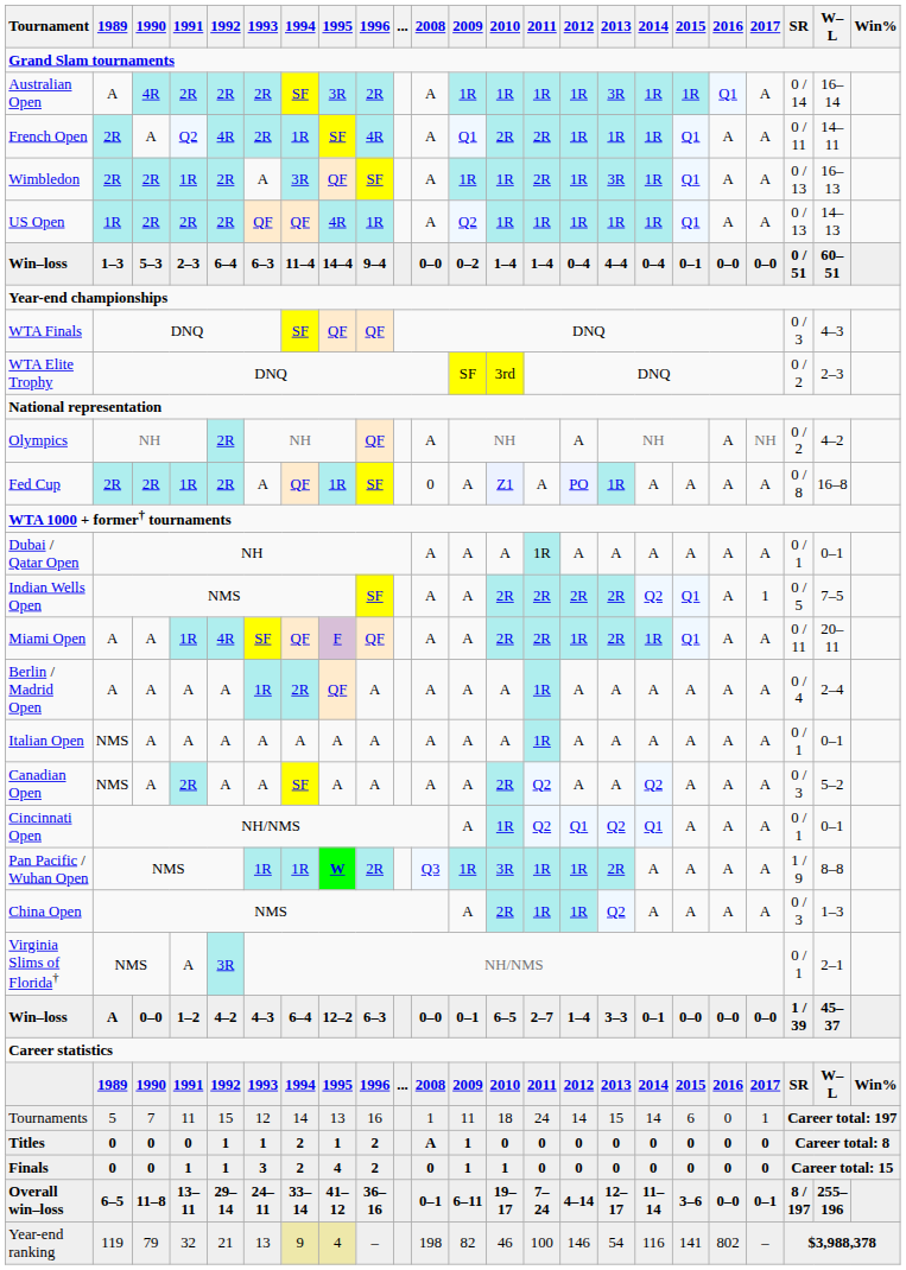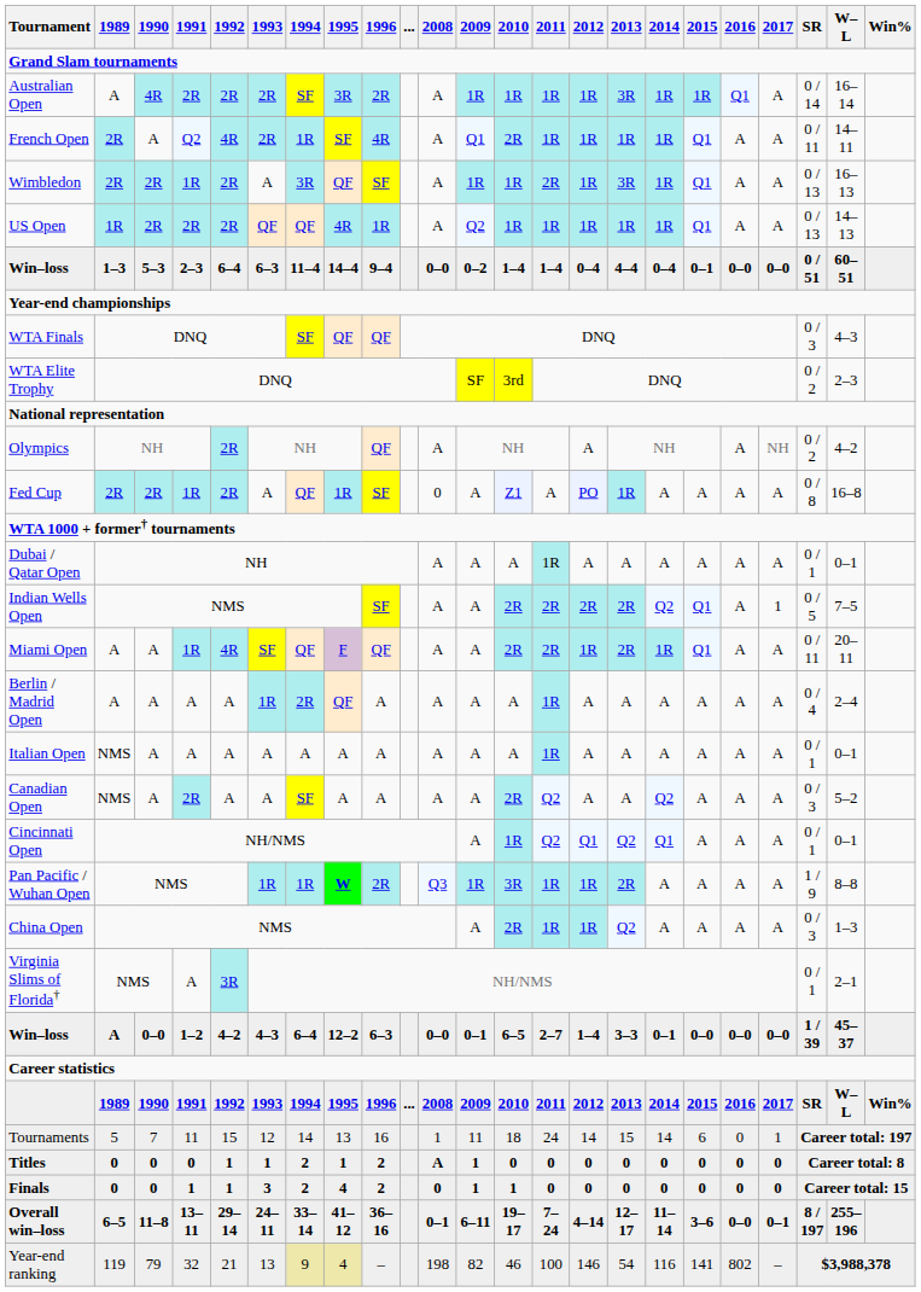 <table class="wikitable nowrap" style="text-align:center; font-size:96%">
 <tr>
 <th>Tournament</th>
 <th><a href='#'>1989</a></th>
 <th><a href='#'>1990</a></th>
 <th><a href='#'>1991</a></th>
 <th><a href='#'>1992</a></th>
 <th><a href='#'>1993</a></th>
 <th><a href='#'>1994</a></th>
 <th><a href='#'>1995</a></th>
 <th><a href='#'>1996</a></th>
 <th>...</th>
 <th><a href='#'>2008</a></th>
 <th><a href='#'>2009</a></th>
 <th><a href='#'>2010</a></th>
 <th><a href='#'>2011</a></th>
 <th><a href='#'>2012</a></th>
 <th><a href='#'>2013</a></th>
 <th><a href='#'>2014</a></th>
 <th><a href='#'>2015</a></th>
 <th><a href='#'>2016</a></th>
 <th><a href='#'>2017</a></th>
 <th>SR</th>
 <th>W–L</th>
 <th>Win%</th>
 </tr>
 <tr>
 <td colspan="23" align="left"><strong><a href='#'>Grand Slam tournaments</a></strong></td>
 </tr>
 <tr>
 <td align=left><a href='#'>Australian Open</a></td>
 <td>A</td>
 <td bgcolor=#afeeee><a href='#'>4R</a></td>
 <td bgcolor=#afeeee><a href='#'>2R</a></td>
 <td bgcolor=#afeeee><a href='#'>2R</a></td>
 <td bgcolor=#afeeee><a href='#'>2R</a></td>
 <td bgcolor=yellow><a href='#'>SF</a></td>
 <td bgcolor=#afeeee><a href='#'>3R</a></td>
 <td bgcolor=#afeeee><a href='#'>2R</a></td>
 <td></td>
 <td>A</td>
 <td bgcolor=#afeeee><a href='#'>1R</a></td>
 <td bgcolor=#afeeee><a href='#'>1R</a></td>
 <td bgcolor=#afeeee><a href='#'>1R</a></td>
 <td bgcolor=#afeeee><a href='#'>1R</a></td>
 <td bgcolor=#afeeee><a href='#'>3R</a></td>
 <td bgcolor=#afeeee><a href='#'>1R</a></td>
 <td bgcolor=#afeeee><a href='#'>1R</a></td>
 <td bgcolor=f0f8ff><a href='#'>Q1</a></td>
 <td>A</td>
 <td>0 / 14</td>
 <td>16–14</td>
 <td></td>
 </tr>
 <tr>
 <td align=left><a href='#'>French Open</a></td>
 <td bgcolor=#afeeee><a href='#'>2R</a></td>
 <td>A</td>
 <td bgcolor=f0f8ff><a href='#'>Q2</a></td>
 <td bgcolor=#afeeee><a href='#'>4R</a></td>
 <td bgcolor=#afeeee><a href='#'>2R</a></td>
 <td bgcolor=#afeeee><a href='#'>1R</a></td>
 <td bgcolor=yellow><a href='#'>SF</a></td>
 <td bgcolor=#afeeee><a href='#'>4R</a></td>
 <td></td>
 <td>A</td>
 <td bgcolor=f0f8ff><a href='#'>Q1</a></td>
 <td bgcolor=#afeeee><a href='#'>2R</a></td>
-<td bgcolor=#afeeee><a href='#'>2R</a></td>
+<td bgcolor=#afeeee><a href='#'>1R</a></td>
 <td bgcolor=#afeeee><a href='#'>1R</a></td>
 <td bgcolor=#afeeee><a href='#'>1R</a></td>
 <td bgcolor=#afeeee><a href='#'>1R</a></td>
 <td bgcolor=f0f8ff><a href='#'>Q1</a></td>
 <td>A</td>
 <td>A</td>
 <td>0 / 11</td>
 <td>14–11</td>
 <td></td>
 </tr>
 <tr>
 <td align=left><a href='#'>Wimbledon</a></td>
 <td bgcolor=#afeeee><a href='#'>2R</a></td>
 <td bgcolor=#afeeee><a href='#'>2R</a></td>
 <td bgcolor=#afeeee><a href='#'>1R</a></td>
 <td bgcolor=#afeeee><a href='#'>2R</a></td>
 <td>A</td>
 <td bgcolor=#afeeee><a href='#'>3R</a></td>
 <td bgcolor=#ffebcd><a href='#'>QF</a></td>
 <td bgcolor=yellow><a href='#'>SF</a></td>
 <td></td>
 <td>A</td>
 <td bgcolor=#afeeee><a href='#'>1R</a></td>
 <td bgcolor=#afeeee><a href='#'>1R</a></td>
 <td bgcolor=#afeeee><a href='#'>2R</a></td>
 <td bgcolor=#afeeee><a href='#'>1R</a></td>
 <td bgcolor=#afeeee><a href='#'>3R</a></td>
 <td bgcolor=#afeeee><a href='#'>1R</a></td>
 <td bgcolor=f0f8ff><a href='#'>Q1</a></td>
 <td>A</td>
 <td>A</td>
 <td>0 / 13</td>
 <td>16–13</td>
 <td></td>
 </tr>
 <tr>
 <td align=left><a href='#'>US Open</a></td>
 <td bgcolor=#afeeee><a href='#'>1R</a></td>
 <td bgcolor=#afeeee><a href='#'>2R</a></td>
 <td bgcolor=#afeeee><a href='#'>2R</a></td>
 <td bgcolor=#afeeee><a href='#'>2R</a></td>
 <td bgcolor=#ffebcd><a href='#'>QF</a></td>
 <td bgcolor=#ffebcd><a href='#'>QF</a></td>
 <td bgcolor=#afeeee><a href='#'>4R</a></td>
 <td bgcolor=#afeeee><a href='#'>1R</a></td>
 <td></td>
 <td>A</td>
 <td bgcolor=f0f8ff><a href='#'>Q2</a></td>
 <td bgcolor=#afeeee><a href='#'>1R</a></td>
 <td bgcolor=#afeeee><a href='#'>1R</a></td>
 <td bgcolor=#afeeee><a href='#'>1R</a></td>
 <td bgcolor=#afeeee><a href='#'>1R</a></td>
 <td bgcolor=#afeeee><a href='#'>1R</a></td>
 <td bgcolor=f0f8ff><a href='#'>Q1</a></td>
 <td>A</td>
 <td>A</td>
 <td>0 / 13</td>
 <td>14–13</td>
 <td></td>
 </tr>
 <tr style=background:#efefef;font-weight:bold>
 <td style="text-align:left">Win–loss</td>
 <td>1–3</td>
 <td>5–3</td>
 <td>2–3</td>
 <td>6–4</td>
 <td>6–3</td>
 <td>11–4</td>
 <td>14–4</td>
 <td>9–4</td>
 <td></td>
 <td>0–0</td>
 <td>0–2</td>
 <td>1–4</td>
 <td>1–4</td>
 <td>0–4</td>
 <td>4–4</td>
 <td>0–4</td>
 <td>0–1</td>
 <td>0–0</td>
 <td>0–0</td>
 <td>0 / 51</td>
 <td>60–51</td>
 <td></td>
 </tr>
 <tr>
 <td colspan="23" align="left"><strong>Year-end championships</strong></td>
 </tr>
 <tr>
 <td align=left><a href='#'>WTA Finals</a></td>
 <td colspan="5">DNQ</td>
 <td bgcolor=yellow><a href='#'>SF</a></td>
 <td bgcolor=#ffebcd><a href='#'>QF</a></td>
 <td bgcolor=#ffebcd><a href='#'>QF</a></td>
 <td colspan=11>DNQ</td>
 <td>0 / 3</td>
 <td>4–3</td>
 <td></td>
 </tr>
 <tr>
 <td align=left><a href='#'>WTA Elite Trophy</a></td>
 <td colspan="10">DNQ</td>
 <td bgcolor=yellow>SF</td>
 <td bgcolor=yellow>3rd</td>
 <td colspan="7">DNQ</td>
 <td>0 / 2</td>
 <td>2–3</td>
 <td></td>
 </tr>
 <tr>
 <td colspan="23" align="left"><strong>National representation</strong></td>
 </tr>
 <tr>
 <td align=left><a href='#'>Olympics</a></td>
 <td colspan=3 style="color:#767676">NH</td>
 <td bgcolor=#afeeee><a href='#'>2R</a></td>
 <td colspan=3 style="color:#767676">NH</td>
 <td bgcolor=#ffebcd><a href='#'>QF</a></td>
 <td style="color:#767676"></td>
 <td>A</td>
 <td colspan=3 style=color:#767676>NH</td>
 <td>A</td>
 <td colspan=3 style=color:#767676>NH</td>
 <td>A</td>
 <td style="color:#767676">NH</td>
 <td>0 / 2</td>
 <td>4–2</td>
 <td></td>
 </tr>
 <tr>
 <td align=left><a href='#'>Fed Cup</a></td>
 <td bgcolor=afeeee><a href='#'>2R</a></td>
 <td bgcolor=afeeee><a href='#'>2R</a></td>
 <td bgcolor=afeeee><a href='#'>1R</a></td>
 <td bgcolor=afeeee><a href='#'>2R</a></td>
 <td>A</td>
 <td bgcolor=ffebcd><a href='#'>QF</a></td>
 <td bgcolor=afeeee><a href='#'>1R</a></td>
 <td bgcolor=yellow><a href='#'>SF</a></td>
 <td></td>
 <td>0</td>
 <td>A</td>
 <td bgcolor=ecf2ff><a href='#'>Z1</a></td>
 <td>A</td>
 <td bgcolor=ecf2ff><a href='#'>PO</a></td>
 <td bgcolor=afeeee><a href='#'>1R</a></td>
 <td>A</td>
 <td>A</td>
 <td>A</td>
 <td>A</td>
 <td>0 / 8</td>
 <td>16–8</td>
 <td></td>
 </tr>
 <tr>
 <td colspan="23" align="left"><strong><a href='#'>WTA 1000</a> + former<sup>†</sup> tournaments</strong></td>
 </tr>
 <tr>
 <td align=left><a href='#'>Dubai</a> / <a href='#'>Qatar Open</a></td>
 <td colspan="9">NH</td>
 <td>A</td>
 <td>A</td>
 <td>A</td>
 <td bgcolor=afeeee>1R</td>
 <td>A</td>
 <td>A</td>
 <td>A</td>
 <td>A</td>
 <td>A</td>
 <td>A</td>
 <td>0 / 1</td>
 <td>0–1</td>
 <td></td>
 </tr>
 <tr>
 <td align=left><a href='#'>Indian Wells Open</a></td>
 <td colspan="7">NMS</td>
 <td bgcolor=yellow><a href='#'>SF</a></td>
 <td></td>
 <td>A</td>
 <td>A</td>
 <td bgcolor=#afeeee><a href='#'>2R</a></td>
 <td bgcolor=#afeeee><a href='#'>2R</a></td>
 <td bgcolor=#afeeee><a href='#'>2R</a></td>
 <td bgcolor=#afeeee><a href='#'>2R</a></td>
 <td bgcolor=f0f8ff><a href='#'>Q2</a></td>
 <td bgcolor=f0f8ff><a href='#'>Q1</a></td>
 <td>A</td>
 <td>1</td>
 <td>0 / 5</td>
 <td>7–5</td>
 <td></td>
 </tr>
 <tr>
 <td align=left><a href='#'>Miami Open</a></td>
 <td>A</td>
 <td>A</td>
 <td bgcolor=#afeeee><a href='#'>1R</a></td>
 <td bgcolor=#afeeee><a href='#'>4R</a></td>
 <td bgcolor=yellow><a href='#'>SF</a></td>
 <td bgcolor=#ffebcd><a href='#'>QF</a></td>
 <td bgcolor=thistle><a href='#'>F</a></td>
 <td bgcolor=#ffebcd><a href='#'>QF</a></td>
 <td></td>
 <td>A</td>
 <td>A</td>
 <td bgcolor=#afeeee><a href='#'>2R</a></td>
 <td bgcolor=#afeeee><a href='#'>2R</a></td>
 <td bgcolor=#afeeee><a href='#'>1R</a></td>
 <td bgcolor=#afeeee><a href='#'>2R</a></td>
 <td bgcolor=#afeeee><a href='#'>1R</a></td>
 <td bgcolor=f0f8ff><a href='#'>Q1</a></td>
 <td>A</td>
 <td>A</td>
 <td>0 / 11</td>
 <td>20–11</td>
 <td></td>
 </tr>
 <tr>
 <td align=left><a href='#'>Berlin</a> / <a href='#'>Madrid Open</a></td>
 <td>A</td>
 <td>A</td>
 <td>A</td>
 <td>A</td>
 <td bgcolor=afeeee><a href='#'>1R</a></td>
 <td bgcolor=afeeee><a href='#'>2R</a></td>
 <td bgcolor=ffebcd><a href='#'>QF</a></td>
 <td>A</td>
 <td></td>
 <td>A</td>
 <td>A</td>
 <td>A</td>
 <td bgcolor=#afeeee><a href='#'>1R</a></td>
 <td>A</td>
 <td>A</td>
 <td>A</td>
 <td>A</td>
 <td>A</td>
 <td>A</td>
 <td>0 / 4</td>
 <td>2–4</td>
 <td></td>
 </tr>
 <tr>
 <td align=left><a href='#'>Italian Open</a></td>
 <td>NMS</td>
 <td>A</td>
 <td>A</td>
 <td>A</td>
 <td>A</td>
 <td>A</td>
 <td>A</td>
 <td>A</td>
 <td></td>
 <td>A</td>
 <td>A</td>
 <td>A</td>
 <td bgcolor=afeeee><a href='#'>1R</a></td>
 <td>A</td>
 <td>A</td>
 <td>A</td>
 <td>A</td>
 <td>A</td>
 <td>A</td>
 <td>0 / 1</td>
 <td>0–1</td>
 <td></td>
 </tr>
 <tr>
 <td align=left><a href='#'>Canadian Open</a></td>
 <td>NMS</td>
 <td>A</td>
 <td bgcolor=afeeee><a href='#'>2R</a></td>
 <td>A</td>
 <td>A</td>
 <td bgcolor=yellow><a href='#'>SF</a></td>
 <td>A</td>
 <td>A</td>
 <td></td>
 <td>A</td>
 <td>A</td>
 <td bgcolor=afeeee><a href='#'>2R</a></td>
 <td bgcolor=f0f8ff><a href='#'>Q2</a></td>
 <td>A</td>
 <td>A</td>
 <td bgcolor=f0f8ff><a href='#'>Q2</a></td>
 <td>A</td>
 <td>A</td>
 <td>A</td>
 <td>0 / 3</td>
 <td>5–2</td>
 <td></td>
 </tr>
 <tr>
 <td align=left><a href='#'>Cincinnati Open</a></td>
 <td colspan="10">NH/NMS</td>
 <td>A</td>
 <td bgcolor=afeeee><a href='#'>1R</a></td>
 <td bgcolor=f0f8ff><a href='#'>Q2</a></td>
 <td bgcolor=f0f8ff><a href='#'>Q1</a></td>
 <td bgcolor=f0f8ff><a href='#'>Q2</a></td>
 <td bgcolor=f0f8ff><a href='#'>Q1</a></td>
 <td>A</td>
 <td>A</td>
 <td>A</td>
 <td>0 / 1</td>
 <td>0–1</td>
 <td></td>
 </tr>
 <tr>
 <td align="left"><a href='#'>Pan Pacific</a> / <a href='#'>Wuhan Open</a></td>
 <td colspan="4">NMS</td>
 <td bgcolor="afeeee"><a href='#'>1R</a></td>
 <td bgcolor="afeeee"><a href='#'>1R</a></td>
 <td bgcolor="lime"><a href='#'><strong>W</strong></a></td>
 <td bgcolor="afeeee"><a href='#'>2R</a></td>
 <td></td>
 <td bgcolor=f0f8ff><a href='#'>Q3</a></td>
 <td bgcolor="afeeee"><a href='#'>1R</a></td>
 <td bgcolor="afeeee"><a href='#'>3R</a></td>
 <td bgcolor="afeeee"><a href='#'>1R</a></td>
 <td bgcolor="afeeee"><a href='#'>1R</a></td>
 <td bgcolor="afeeee"><a href='#'>2R</a></td>
 <td>A</td>
 <td>A</td>
 <td>A</td>
 <td>A</td>
 <td>1 / 9</td>
 <td>8–8</td>
 <td></td>
 </tr>
 <tr>
 <td align="left"><a href='#'>China Open</a></td>
 <td colspan="10">NMS</td>
 <td>A</td>
 <td bgcolor="#afeeee"><a href='#'>2R</a></td>
 <td bgcolor="#afeeee"><a href='#'>1R</a></td>
 <td bgcolor="#afeeee"><a href='#'>1R</a></td>
 <td bgcolor=f0f8ff><a href='#'>Q2</a></td>
 <td>A</td>
 <td>A</td>
 <td>A</td>
 <td>A</td>
 <td>0 / 3</td>
 <td>1–3</td>
 <td></td>
 </tr>
 <tr>
 <td align="left"><a href='#'>Virginia Slims of Florida</a><sup>†</sup></td>
 <td colspan="2">NMS</td>
 <td>A</td>
 <td bgcolor="afeeee"><a href='#'>3R</a></td>
 <td colspan="15" style="color:#767676">NH/NMS</td>
 <td>0 / 1</td>
 <td>2–1</td>
 <td></td>
 </tr>
 <tr style="background:#efefef;font-weight:bold">
 <td align=left>Win–loss</td>
 <td>A</td>
 <td>0–0</td>
 <td>1–2</td>
 <td>4–2</td>
 <td>4–3</td>
 <td>6–4</td>
 <td>12–2</td>
 <td>6–3</td>
 <td></td>
 <td>0–0</td>
 <td>0–1</td>
 <td>6–5</td>
 <td>2–7</td>
 <td>1–4</td>
 <td>3–3</td>
 <td>0–1</td>
 <td>0–0</td>
 <td>0–0</td>
 <td>0–0</td>
 <td>1 / 39</td>
 <td>45–37</td>
 <td></td>
 </tr>
 <tr>
 <td colspan="23" align="left"><strong>Career statistics</strong></td>
 </tr>
 <tr style="background:#efefef;font-weight:bold">
 <td></td>
 <td><a href='#'>1989</a></td>
 <td><a href='#'>1990</a></td>
 <td><a href='#'>1991</a></td>
 <td><a href='#'>1992</a></td>
 <td><a href='#'>1993</a></td>
 <td><a href='#'>1994</a></td>
 <td><a href='#'>1995</a></td>
 <td><a href='#'>1996</a></td>
 <td>...</td>
 <td><a href='#'>2008</a></td>
 <td><a href='#'>2009</a></td>
 <td><a href='#'>2010</a></td>
 <td><a href='#'>2011</a></td>
 <td><a href='#'>2012</a></td>
 <td><a href='#'>2013</a></td>
 <td><a href='#'>2014</a></td>
 <td><a href='#'>2015</a></td>
 <td><a href='#'>2016</a></td>
 <td><a href='#'>2017</a></td>
 <td>SR</td>
 <td>W–L</td>
 <td>Win%</td>
 </tr>
 <tr bgcolor=efefef>
 <td align=left>Tournaments</td>
 <td>5</td>
 <td>7</td>
 <td>11</td>
 <td>15</td>
 <td>12</td>
 <td>14</td>
 <td>13</td>
 <td>16</td>
 <td></td>
 <td>1</td>
 <td>11</td>
 <td>18</td>
 <td>24</td>
 <td>14</td>
 <td>15</td>
 <td>14</td>
 <td>6</td>
 <td>0</td>
 <td>1</td>
 <td colspan="3"><strong>Career total: 197</strong></td>
 </tr>
 <tr style="background:#efefef;font-weight:bold">
 <td style="text-align:left">Titles</td>
 <td>0</td>
 <td>0</td>
 <td>0</td>
 <td>1</td>
 <td>1</td>
 <td>2</td>
 <td>1</td>
 <td>2</td>
 <td></td>
 <td>A</td>
 <td>1</td>
 <td>0</td>
 <td>0</td>
 <td>0</td>
 <td>0</td>
 <td>0</td>
 <td>0</td>
 <td>0</td>
 <td>0</td>
 <td colspan="3">Career total: 8</td>
 </tr>
 <tr style="background:#efefef;font-weight:bold">
 <td style="text-align:left">Finals</td>
 <td>0</td>
 <td>0</td>
 <td>1</td>
 <td>1</td>
 <td>3</td>
 <td>2</td>
 <td>4</td>
 <td>2</td>
 <td></td>
 <td>0</td>
 <td>1</td>
 <td>1</td>
 <td>0</td>
 <td>0</td>
 <td>0</td>
 <td>0</td>
 <td>0</td>
 <td>0</td>
 <td>0</td>
 <td colspan="3">Career total: 15</td>
 </tr>
 <tr style="background:#efefef;font-weight:bold">
 <td style="text-align:left">Overall win–loss</td>
 <td>6–5</td>
 <td>11–8</td>
 <td>13–11</td>
 <td>29–14</td>
 <td>24–11</td>
 <td>33–14</td>
 <td>41–12</td>
 <td>36–16</td>
 <td></td>
 <td>0–1</td>
 <td>6–11</td>
 <td>19–17</td>
 <td>7–24</td>
 <td>4–14</td>
 <td>12–17</td>
 <td>11–14</td>
 <td>3–6</td>
 <td>0–0</td>
 <td>0–1</td>
 <td>8 / 197</td>
 <td>255–196</td>
 <td></td>
 </tr>
 <tr bgcolor="efefef">
 <td align="left">Year-end ranking</td>
 <td>119</td>
 <td>79</td>
 <td>32</td>
 <td>21</td>
 <td>13</td>
 <td bgcolor="eee8aa">9</td>
 <td bgcolor="eee8aa">4</td>
 <td>–</td>
 <td></td>
 <td>198</td>
 <td>82</td>
 <td>46</td>
 <td>100</td>
 <td>146</td>
 <td>54</td>
 <td>116</td>
 <td>141</td>
 <td>802</td>
 <td>–</td>
 <td colspan="3"><strong>$3,988,378</strong></td>
 </tr>
 </table>
